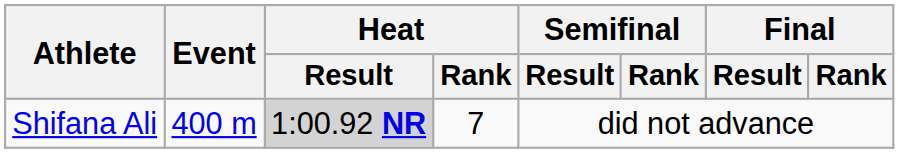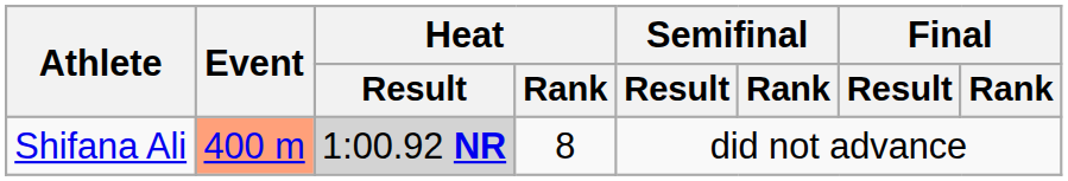 <table class=wikitable style="font-size:90%">
 <tr>
 <th rowspan="2">Athlete</th>
 <th rowspan="2">Event</th>
 <th colspan="2">Heat</th>
 <th colspan="2">Semifinal</th>
 <th colspan="2">Final</th>
 </tr>
 <tr style="font-size:95%">
 <th>Result</th>
 <th>Rank</th>
 <th>Result</th>
 <th>Rank</th>
 <th>Result</th>
 <th>Rank</th>
 </tr>
 <tr align=center>
 <td align=left><a href='#'>Shifana Ali</a></td>
-<td align=left><a href='#'>400 m</a></td>
+<td align=left style="background: lightsalmon;"><a href='#'>400 m</a></td>
 <td style="background: lightgrey;">1:00.92 <strong><a href='#'>NR</a></strong></td>
-<td>7</td>
+<td>8</td>
 <td colspan="4">did not advance</td>
 </tr>
 </table>
